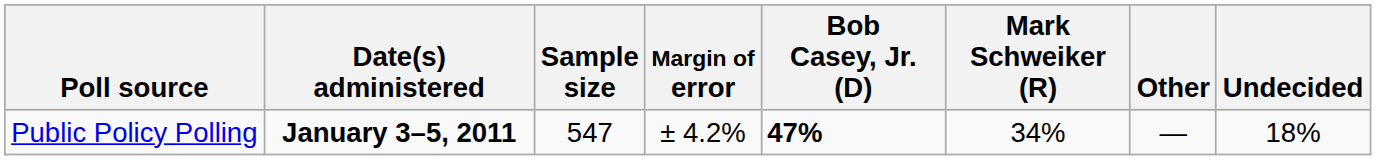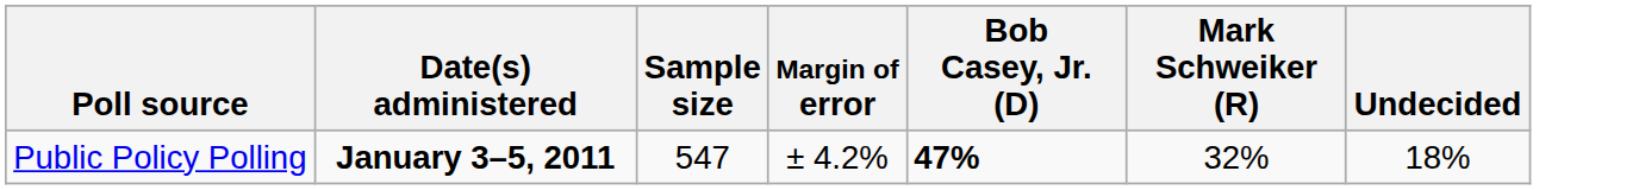 <table class="wikitable">
 <tr valign= bottom>
 <th>Poll source</th>
 <th style="width:150px;">Date(s)<br>administered</th>
 <th class=small>Sample<br>size</th>
 <th><small>Margin of</small><br>error</th>
 <th style="width:100px;">Bob <br>Casey, Jr. (D)</th>
 <th style="width:100px;">Mark<br>Schweiker (R)</th>
-<th>Other</th>
 <th>Undecided</th>
 </tr>
 <tr>
 <td><a href='#'>Public Policy Polling </a></td>
 <td align=center><strong>January 3–5, 2011</strong></td>
 <td align=center>547</td>
 <td align=center>± 4.2%</td>
 <td><strong>47%</strong></td>
-<td align=center>34%</td>
-<td align=center>—</td>
+<td align=center>32%</td>
 <td align=center>18%</td>
 </tr>
 </table>
